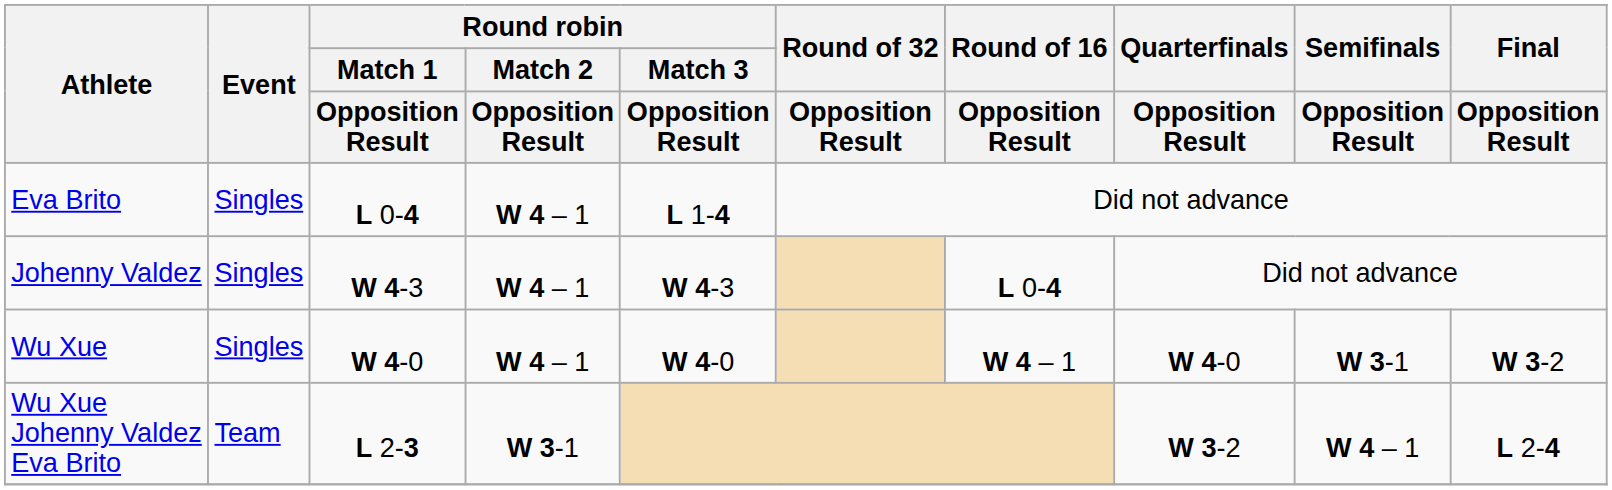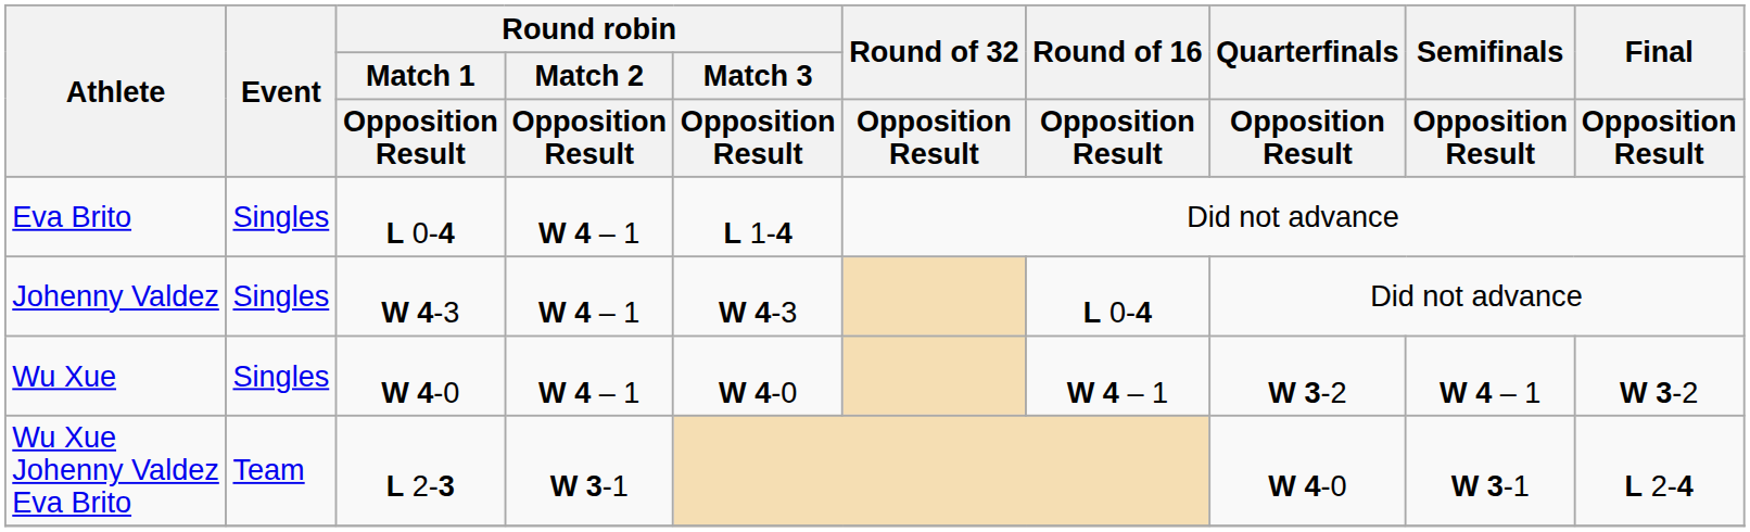 <table class="wikitable" border="1" style="font-size:90%">
 <tr>
 <th rowspan=3>Athlete</th>
 <th rowspan=3>Event</th>
 <th colspan=3>Round robin</th>
 <th rowspan=2>Round of 32</th>
 <th rowspan=2>Round of 16</th>
 <th rowspan=2>Quarterfinals</th>
 <th rowspan=2>Semifinals</th>
 <th rowspan=2>Final</th>
 </tr>
 <tr>
 <th>Match 1</th>
 <th>Match 2</th>
 <th>Match 3</th>
 </tr>
 <tr>
 <th>Opposition<br>Result</th>
 <th>Opposition<br>Result</th>
 <th>Opposition<br>Result</th>
 <th>Opposition<br>Result</th>
 <th>Opposition<br>Result</th>
 <th>Opposition<br>Result</th>
 <th>Opposition<br>Result</th>
 <th>Opposition<br>Result</th>
 </tr>
 <tr>
 <td><a href='#'>Eva Brito</a></td>
 <td><a href='#'>Singles</a></td>
 <td align=center><br><strong>L</strong> 0-<strong>4</strong></td>
 <td align=center><br><strong>W</strong> <strong>4</strong> – 1</td>
 <td align=center><br><strong>L</strong> 1-<strong>4</strong></td>
 <td align="center" colspan="7">Did not advance</td>
 </tr>
 <tr>
 <td><a href='#'>Johenny Valdez</a></td>
 <td><a href='#'>Singles</a></td>
 <td align=center><br><strong>W</strong> <strong>4</strong>-3</td>
 <td align=center><br><strong>W</strong> <strong>4</strong> – 1</td>
 <td align=center><br><strong>W</strong> <strong>4</strong>-3</td>
 <td align=center bgcolor=wheat></td>
 <td align=center><br><strong>L</strong> 0-<strong>4</strong></td>
 <td align="center" colspan="7">Did not advance</td>
 </tr>
 <tr>
 <td><a href='#'>Wu Xue</a></td>
 <td><a href='#'>Singles</a></td>
 <td align=center><br><strong>W</strong> <strong>4</strong>-0</td>
 <td align=center><br><strong>W</strong> <strong>4</strong> – 1</td>
 <td align=center><br><strong>W</strong> <strong>4</strong>-0</td>
 <td align=center bgcolor=wheat></td>
 <td align=center><br><strong>W</strong> <strong>4</strong> – 1</td>
-<td align=center><br><strong>W</strong> <strong>4</strong>-0</td>
-<td align=center><br><strong>W</strong> <strong>3</strong>-1</td>
+<td align=center><br><strong>W</strong> <strong>3</strong>-2</td>
+<td align=center><br><strong>W</strong> <strong>4</strong> – 1</td>
 <td align=center><br><strong>W</strong> <strong>3</strong>-2</td>
 </tr>
 <tr>
 <td><a href='#'>Wu Xue</a><br><a href='#'>Johenny Valdez</a><br><a href='#'>Eva Brito</a></td>
 <td><a href='#'>Team</a></td>
 <td align=center><br><strong>L</strong> 2-<strong>3</strong></td>
 <td align=center><br><strong>W</strong> <strong>3</strong>-1</td>
 <td align=center bgcolor=wheat colspan=3></td>
-<td align=center><br><strong>W</strong> <strong>3</strong>-2</td>
-<td align=center><br><strong>W</strong> <strong>4</strong> – 1</td>
+<td align=center><br><strong>W</strong> <strong>4</strong>-0</td>
+<td align=center><br><strong>W</strong> <strong>3</strong>-1</td>
 <td align=center><br><strong>L</strong> 2-<strong>4</strong></td>
 </tr>
 <tr>
 </tr>
 </table>
